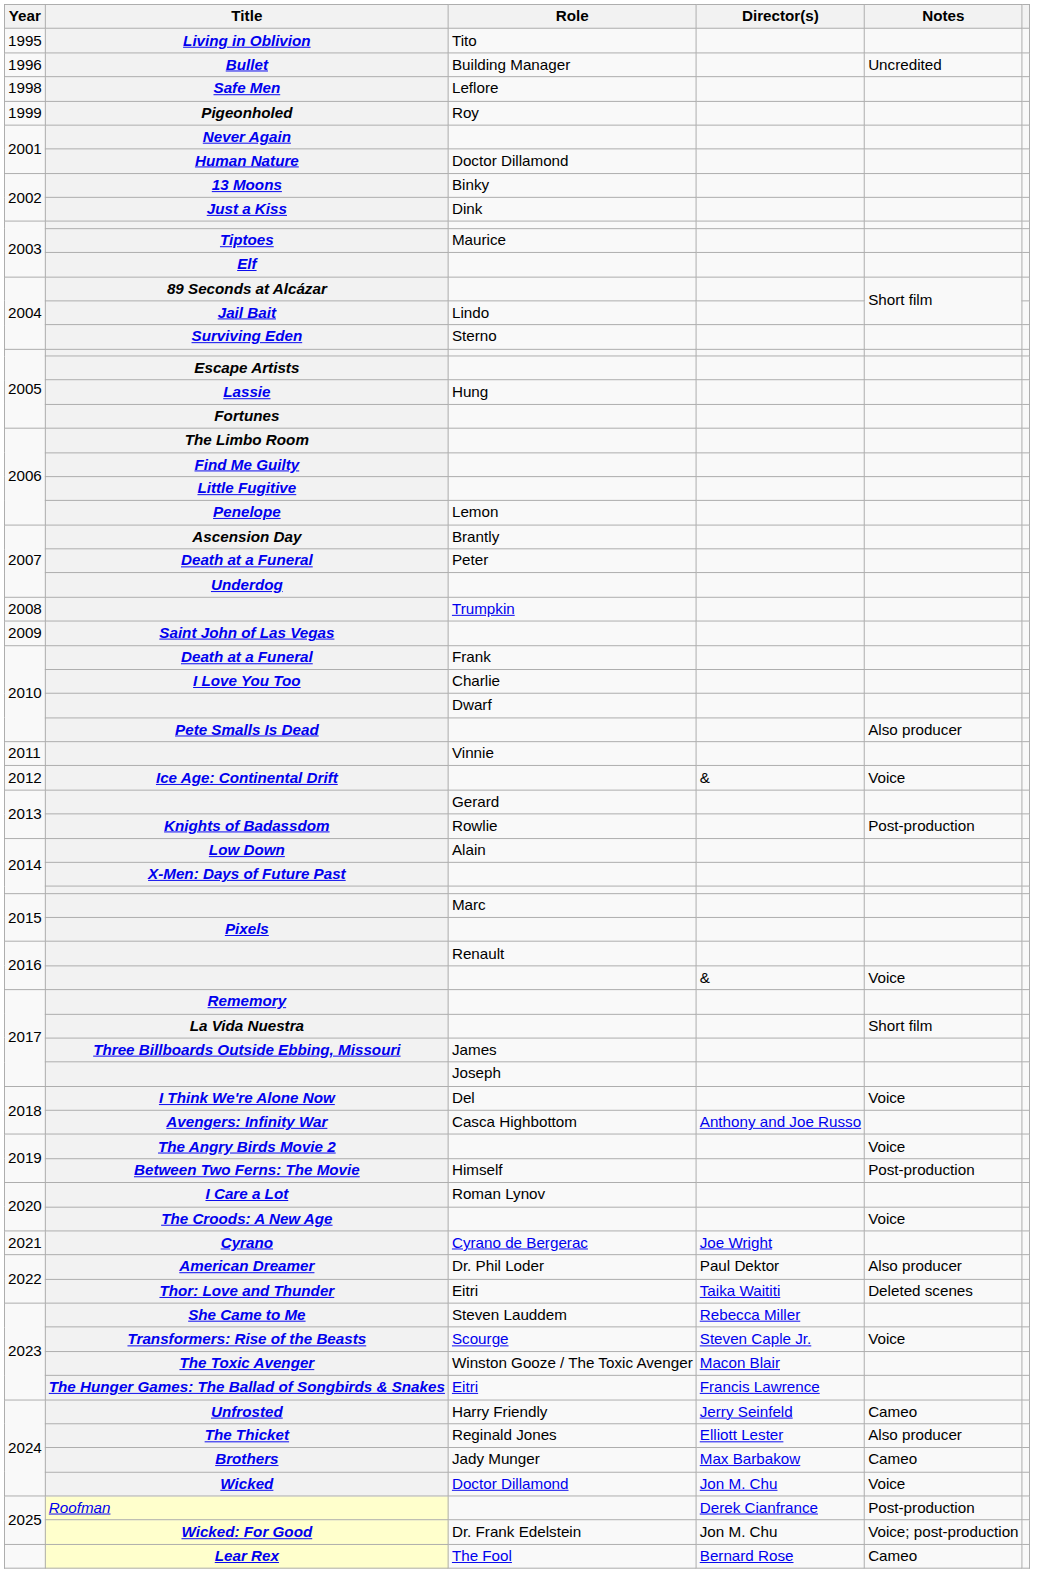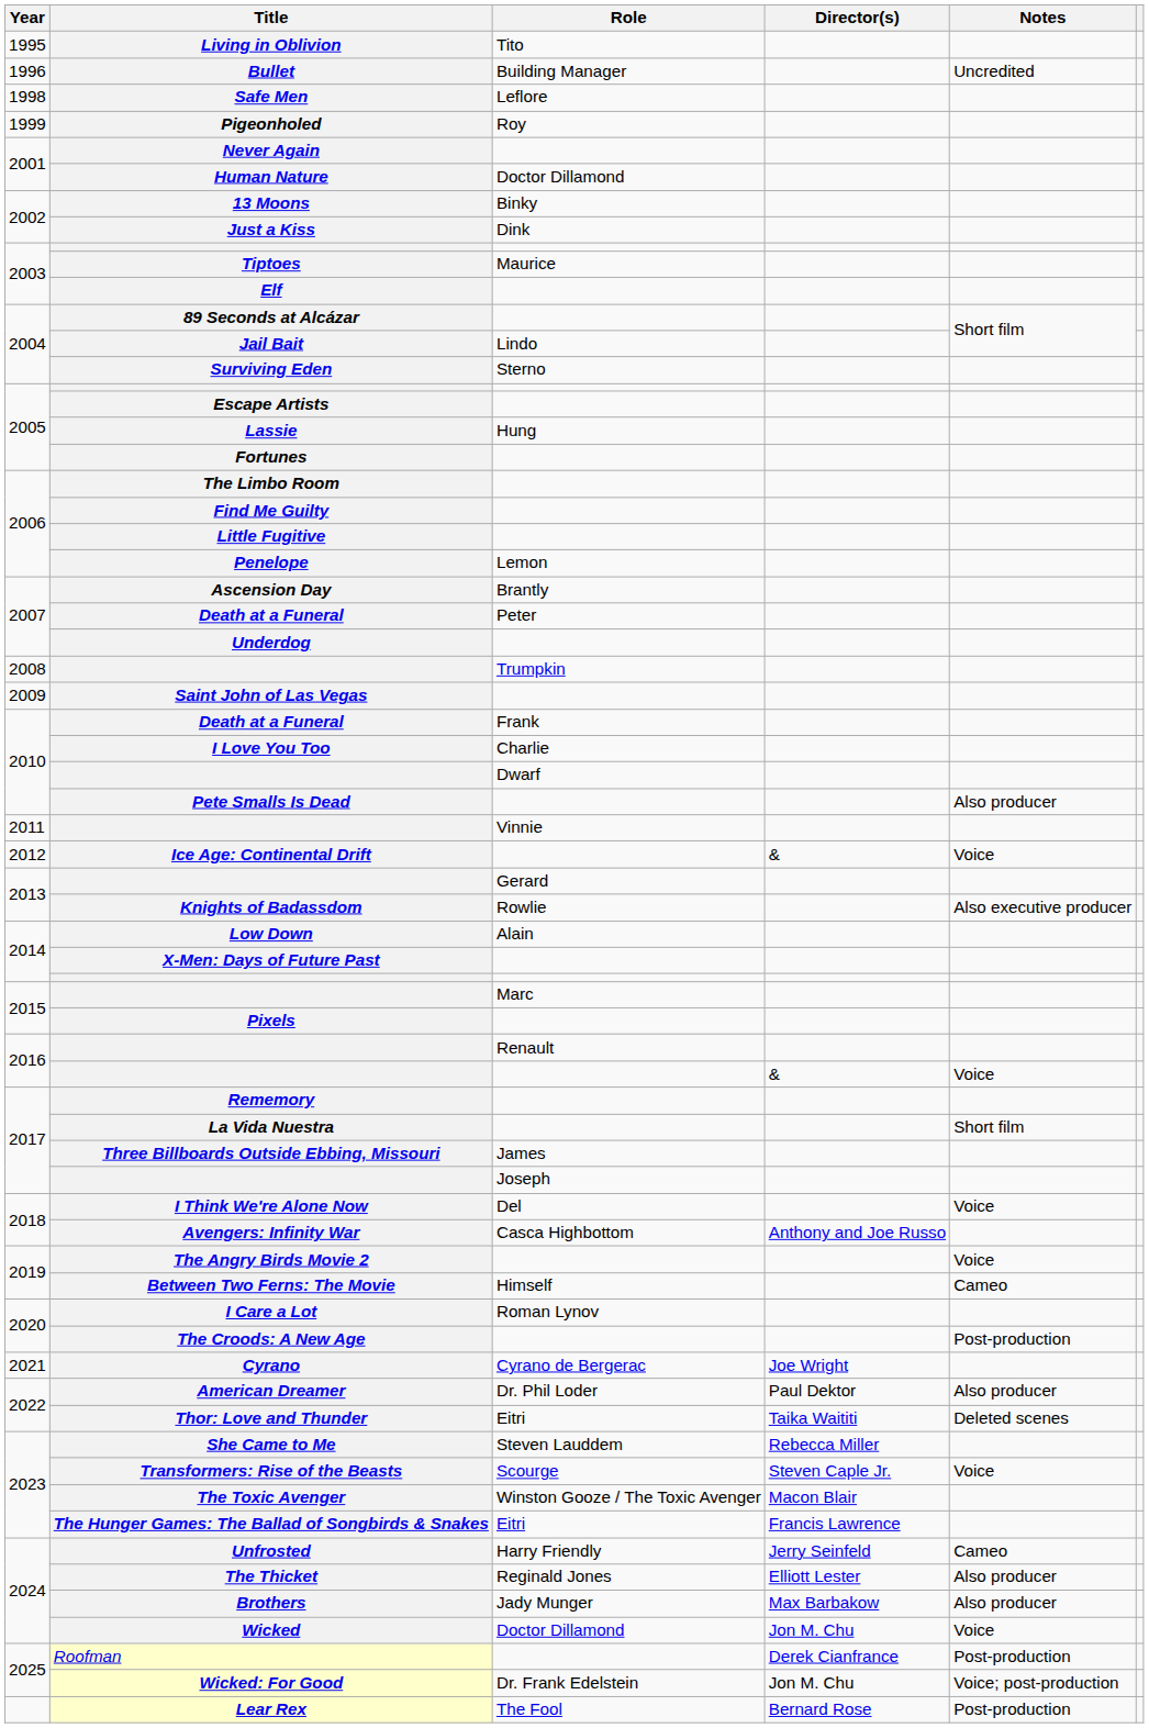 <table class="wikitable plainrowheaders sortable">
 <tr>
 <th scope="col">Year</th>
 <th scope="col">Title</th>
 <th scope="col">Role</th>
 <th scope="col">Director(s)</th>
 <th scope="col" class="unsortable">Notes</th>
 <th scope="col" class="unsortable"></th>
 </tr>
 <tr>
 <td>1995</td>
 <th scope=row><em><a href='#'>Living in Oblivion</a></em></th>
 <td>Tito</td>
 <td></td>
 <td></td>
 <td style="text-align:center;"></td>
 </tr>
 <tr>
 <td>1996</td>
 <th scope=row><em><a href='#'>Bullet</a></em></th>
 <td>Building Manager</td>
 <td></td>
 <td>Uncredited</td>
 <td style="text-align:center;"></td>
 </tr>
 <tr>
 <td>1998</td>
 <th scope=row><em><a href='#'>Safe Men</a></em></th>
 <td>Leflore</td>
 <td></td>
 <td></td>
 <td style="text-align:center;"></td>
 </tr>
 <tr>
 <td>1999</td>
 <th scope=row><em>Pigeonholed</em></th>
 <td>Roy</td>
 <td></td>
 <td></td>
 <td style="text-align:center;"></td>
 </tr>
 <tr>
 <td rowspan=2>2001</td>
 <th scope=row><em><a href='#'>Never Again</a></em></th>
 <td></td>
 <td></td>
 <td></td>
 <td style="text-align:center;"></td>
 </tr>
 <tr>
 <th scope=row><em><a href='#'>Human Nature</a></em></th>
 <td>Doctor Dillamond</td>
 <td></td>
 <td></td>
 <td style="text-align:center;"></td>
 </tr>
 <tr>
 <td rowspan=2>2002</td>
 <th scope=row><em><a href='#'>13 Moons</a></em></th>
 <td>Binky</td>
 <td></td>
 <td></td>
 <td style="text-align:center;"></td>
 </tr>
 <tr>
 <th scope=row><em><a href='#'>Just a Kiss</a></em></th>
 <td>Dink</td>
 <td></td>
 <td></td>
 <td style="text-align:center;"></td>
 </tr>
 <tr>
 <td rowspan=3>2003</td>
 <th scope=row><em></em></th>
 <td></td>
 <td></td>
 <td></td>
 <td style="text-align:center;"></td>
 </tr>
 <tr>
 <th scope=row><em><a href='#'>Tiptoes</a></em></th>
 <td>Maurice</td>
 <td></td>
 <td></td>
 <td style="text-align:center;"></td>
 </tr>
 <tr>
 <th scope=row><em><a href='#'>Elf</a></em></th>
 <td></td>
 <td></td>
 <td></td>
 <td style="text-align:center;"></td>
 </tr>
 <tr>
 <td rowspan=3>2004</td>
 <th scope=row><em>89 Seconds at Alcázar</em></th>
 <td></td>
 <td></td>
 <td rowspan=2>Short film</td>
 <td style="text-align:center;"></td>
 </tr>
 <tr>
 <th scope=row><em><a href='#'>Jail Bait</a></em></th>
 <td>Lindo</td>
 <td></td>
 <td style="text-align:center;"></td>
 </tr>
 <tr>
 <th scope=row><em><a href='#'>Surviving Eden</a></em></th>
 <td>Sterno</td>
 <td></td>
 <td></td>
 <td style="text-align:center;"></td>
 </tr>
 <tr>
 <td rowspan=4>2005</td>
 <th scope=row><em></em></th>
 <td></td>
 <td></td>
 <td></td>
 <td style="text-align:center;"></td>
 </tr>
 <tr>
 <th scope=row><em>Escape Artists</em></th>
 <td></td>
 <td></td>
 <td></td>
 <td style="text-align:center;"></td>
 </tr>
 <tr>
 <th scope=row><em><a href='#'>Lassie</a></em></th>
 <td>Hung</td>
 <td></td>
 <td></td>
 <td style="text-align:center;"></td>
 </tr>
 <tr>
 <th scope=row><em>Fortunes</em></th>
 <td></td>
 <td></td>
 <td></td>
 <td style="text-align:center;"></td>
 </tr>
 <tr>
 <td rowspan=4>2006</td>
 <th scope=row><em>The Limbo Room</em></th>
 <td></td>
 <td></td>
 <td></td>
 <td style="text-align:center;"></td>
 </tr>
 <tr>
 <th scope=row><em><a href='#'>Find Me Guilty</a></em></th>
 <td></td>
 <td></td>
 <td></td>
 <td style="text-align:center;"></td>
 </tr>
 <tr>
 <th scope=row><em><a href='#'>Little Fugitive</a></em></th>
 <td></td>
 <td></td>
 <td></td>
 <td style="text-align:center;"></td>
 </tr>
 <tr>
 <th scope=row><em><a href='#'>Penelope</a></em></th>
 <td>Lemon</td>
 <td></td>
 <td></td>
 <td style="text-align:center;"></td>
 </tr>
 <tr>
 <td rowspan=3>2007</td>
 <th scope=row><em>Ascension Day</em></th>
 <td>Brantly</td>
 <td></td>
 <td></td>
 <td style="text-align:center;"></td>
 </tr>
 <tr>
 <th scope=row><em><a href='#'>Death at a Funeral</a></em></th>
 <td>Peter</td>
 <td></td>
 <td></td>
 <td style="text-align:center;"></td>
 </tr>
 <tr>
 <th scope=row><em><a href='#'>Underdog</a></em></th>
 <td></td>
 <td></td>
 <td></td>
 <td style="text-align:center;"></td>
 </tr>
 <tr>
 <td>2008</td>
 <th scope=row><em></em></th>
 <td><a href='#'>Trumpkin</a></td>
 <td></td>
 <td></td>
 <td style="text-align:center;"></td>
 </tr>
 <tr>
 <td>2009</td>
 <th scope=row><em><a href='#'>Saint John of Las Vegas</a></em></th>
 <td></td>
 <td></td>
 <td></td>
 <td style="text-align:center;"></td>
 </tr>
 <tr>
 <td rowspan=4>2010</td>
 <th scope=row><em><a href='#'>Death at a Funeral</a></em></th>
 <td>Frank</td>
 <td></td>
 <td></td>
 <td style="text-align:center;"></td>
 </tr>
 <tr>
 <th scope=row><em><a href='#'>I Love You Too</a></em></th>
 <td>Charlie</td>
 <td></td>
 <td></td>
 <td style="text-align:center;"></td>
 </tr>
 <tr>
 <th scope=row><em></em></th>
 <td>Dwarf</td>
 <td></td>
 <td></td>
 <td style="text-align:center;"></td>
 </tr>
 <tr>
 <th scope=row><em><a href='#'>Pete Smalls Is Dead</a></em></th>
 <td></td>
 <td></td>
 <td>Also producer</td>
 <td style="text-align:center;"></td>
 </tr>
 <tr>
 <td>2011</td>
 <th scope=row><em></em></th>
 <td>Vinnie</td>
 <td></td>
 <td></td>
 <td style="text-align:center;"></td>
 </tr>
 <tr>
 <td>2012</td>
 <th scope=row><em><a href='#'>Ice Age: Continental Drift</a></em></th>
 <td></td>
 <td> & </td>
 <td>Voice</td>
 <td style="text-align:center;"></td>
 </tr>
 <tr>
 <td rowspan=2>2013</td>
 <th scope=row><em></em></th>
 <td>Gerard</td>
 <td></td>
 <td></td>
 <td style="text-align:center;"></td>
 </tr>
 <tr>
 <th scope=row><em><a href='#'>Knights of Badassdom</a></em></th>
 <td>Rowlie</td>
 <td></td>
-<td>Post-production</td>
+<td>Also executive producer</td>
 <td style="text-align:center;"></td>
 </tr>
 <tr>
 <td rowspan=3>2014</td>
 <th scope=row><em><a href='#'>Low Down</a></em></th>
 <td>Alain</td>
 <td></td>
 <td></td>
 <td style="text-align:center;"></td>
 </tr>
 <tr>
 <th scope=row><em><a href='#'>X-Men: Days of Future Past</a></em></th>
 <td></td>
 <td></td>
 <td></td>
 <td style="text-align:center;"></td>
 </tr>
 <tr>
 <th scope=row><em></em></th>
 <td></td>
 <td></td>
 <td></td>
 <td style="text-align:center;"></td>
 </tr>
 <tr>
 <td rowspan=2>2015</td>
 <th scope=row><em></em></th>
 <td>Marc</td>
 <td></td>
 <td></td>
 <td style="text-align:center;"></td>
 </tr>
 <tr>
 <th scope=row><em><a href='#'>Pixels</a></em></th>
 <td></td>
 <td></td>
 <td></td>
 <td style="text-align:center;"></td>
 </tr>
 <tr>
 <td rowspan=2>2016</td>
 <th scope=row><em></em></th>
 <td>Renault</td>
 <td></td>
 <td></td>
 <td style="text-align:center;"></td>
 </tr>
 <tr>
 <th scope=row><em></em></th>
 <td></td>
 <td> & </td>
 <td>Voice</td>
 <td style="text-align:center;"></td>
 </tr>
 <tr>
 <td rowspan=4>2017</td>
 <th scope=row><em><a href='#'>Rememory</a></em></th>
 <td></td>
 <td></td>
 <td></td>
 <td style="text-align:center;"></td>
 </tr>
 <tr>
 <th scope=row><em>La Vida Nuestra</em></th>
 <td></td>
 <td></td>
 <td>Short film</td>
 <td style="text-align:center;"></td>
 </tr>
 <tr>
 <th scope=row><em><a href='#'>Three Billboards Outside Ebbing, Missouri</a></em></th>
 <td>James</td>
 <td></td>
 <td></td>
 <td style="text-align:center;"></td>
 </tr>
 <tr>
 <th scope=row><em></em></th>
 <td>Joseph</td>
 <td></td>
 <td></td>
 <td style="text-align:center;"></td>
 </tr>
 <tr>
 <td rowspan=2>2018</td>
 <th scope=row><em><a href='#'>I Think We're Alone Now</a></em></th>
 <td>Del</td>
 <td></td>
 <td>Voice</td>
 <td style="text-align:center;"></td>
 </tr>
 <tr>
 <th scope=row><em><a href='#'>Avengers: Infinity War</a></em></th>
 <td>Casca Highbottom</td>
 <td><a href='#'>Anthony and Joe Russo</a></td>
 <td></td>
 <td style="text-align:center;"></td>
 </tr>
 <tr>
 <td rowspan=2>2019</td>
 <th scope=row><em><a href='#'>The Angry Birds Movie 2</a></em></th>
 <td></td>
 <td></td>
 <td>Voice</td>
 <td style="text-align:center;"></td>
 </tr>
 <tr>
 <th scope=row><em><a href='#'>Between Two Ferns: The Movie</a></em></th>
 <td>Himself</td>
 <td></td>
-<td>Post-production</td>
+<td>Cameo</td>
 <td style="text-align:center;"></td>
 </tr>
 <tr>
 <td rowspan=2>2020</td>
 <th scope=row><em><a href='#'>I Care a Lot</a></em></th>
 <td>Roman Lynov</td>
 <td></td>
 <td></td>
 <td style="text-align:center;"></td>
 </tr>
 <tr>
 <th scope=row><em><a href='#'>The Croods: A New Age</a></em></th>
 <td></td>
 <td></td>
-<td>Voice</td>
+<td>Post-production</td>
 <td style="text-align:center;"></td>
 </tr>
 <tr>
 <td>2021</td>
 <th scope=row><em><a href='#'>Cyrano</a></em></th>
 <td><a href='#'>Cyrano de Bergerac</a></td>
 <td><a href='#'>Joe Wright</a></td>
 <td></td>
 <td style="text-align:center;"></td>
 </tr>
 <tr>
 <td rowspan="2">2022</td>
 <th scope=row><em><a href='#'>American Dreamer</a></em></th>
 <td>Dr. Phil Loder</td>
 <td>Paul Dektor</td>
 <td>Also producer</td>
 <td style="text-align:center;"></td>
 </tr>
 <tr>
 <th scope=row><em><a href='#'>Thor: Love and Thunder</a></em></th>
 <td>Eitri</td>
 <td><a href='#'>Taika Waititi</a></td>
 <td>Deleted scenes</td>
 <td style="text-align:center;"></td>
 </tr>
 <tr>
 <td rowspan="4">2023</td>
 <th scope=row><em><a href='#'>She Came to Me</a></em></th>
 <td>Steven Lauddem</td>
 <td><a href='#'>Rebecca Miller</a></td>
 <td></td>
 <td style="text-align:center;"></td>
 </tr>
 <tr>
 <th scope=row><em><a href='#'>Transformers: Rise of the Beasts</a></em></th>
 <td><a href='#'>Scourge</a></td>
 <td><a href='#'>Steven Caple Jr.</a></td>
 <td>Voice</td>
 <td style="text-align:center;"></td>
 </tr>
 <tr>
 <th scope=row><em><a href='#'>The Toxic Avenger</a></em></th>
 <td>Winston Gooze / The Toxic Avenger</td>
 <td><a href='#'>Macon Blair</a></td>
 <td></td>
 <td style="text-align:center;"></td>
 </tr>
 <tr>
 <th scope=row><em><a href='#'>The Hunger Games: The Ballad of Songbirds & Snakes</a></em></th>
 <td><a href='#'>Eitri</a></td>
 <td><a href='#'>Francis Lawrence</a></td>
 <td></td>
 <td style="text-align:center;"></td>
 </tr>
 <tr>
 <td rowspan=4>2024</td>
 <th scope=row><em><a href='#'>Unfrosted</a></em></th>
 <td>Harry Friendly</td>
 <td><a href='#'>Jerry Seinfeld</a></td>
 <td>Cameo</td>
 <td style="text-align:center;"></td>
 </tr>
 <tr>
 <th scope=row><em><a href='#'>The Thicket</a></em></th>
 <td>Reginald Jones</td>
 <td><a href='#'>Elliott Lester</a></td>
 <td>Also producer</td>
 <td style="text-align:center;"></td>
 </tr>
 <tr>
 <th scope=row><em><a href='#'>Brothers</a></em></th>
 <td>Jady Munger</td>
 <td><a href='#'>Max Barbakow</a></td>
-<td>Cameo</td>
+<td>Also producer</td>
 <td style="text-align:center;"></td>
 </tr>
 <tr>
 <th scope=row><em><a href='#'>Wicked</a></em></th>
 <td><a href='#'>Doctor Dillamond</a></td>
 <td><a href='#'>Jon M. Chu</a></td>
 <td>Voice</td>
 <td style="text-align:center;"></td>
 </tr>
 <tr>
 <td rowspan="2">2025</td>
 <td style="background:#FFFFCC;"><em><a href='#'>Roofman</a></em> </td>
 <td></td>
 <td><a href='#'>Derek Cianfrance</a></td>
 <td>Post-production</td>
 <td style="text-align:center;"></td>
 </tr>
 <tr>
 <th scope=row style="background:#FFFFCC;"><em><a href='#'>Wicked: For Good</a></em> </th>
 <td>Dr. Frank Edelstein</td>
 <td>Jon M. Chu</td>
 <td>Voice; post-production</td>
 <td style="text-align:center;"></td>
 </tr>
 <tr>
 <td></td>
 <th scope=row style="background:#FFFFCC;"><em><a href='#'>Lear Rex</a></em> </th>
 <td><a href='#'>The Fool</a></td>
 <td><a href='#'>Bernard Rose</a></td>
-<td>Cameo</td>
+<td>Post-production</td>
 <td style="text-align:center;"></td>
 </tr>
 </table>
